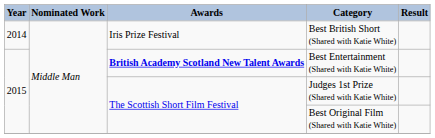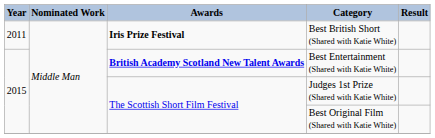 <table class="wikitable" style="font-size:90%">
 <tr style="text-align:center;">
 <th style="background:#B0C4DE;">Year</th>
 <th style="background:#B0C4DE;">Nominated Work</th>
 <th style="background:#B0C4DE;">Awards</th>
 <th style="background:#B0C4DE;">Category</th>
 <th style="background:#B0C4DE;">Result</th>
 </tr>
 <tr>
-<td>2014</td>
+<td>2011</td>
 <td rowspan=4><em>Middle Man</em></td>
-<td>Iris Prize Festival</td>
+<td><strong>Iris Prize Festival</strong></td>
 <td>Best British Short<br><small>(Shared with Katie White)</small></td>
 <td></td>
 </tr>
 <tr>
 <td rowspan=3>2015</td>
 <td><strong><a href='#'>British Academy Scotland New Talent Awards</a></strong></td>
 <td>Best Entertainment<br><small>(Shared with Katie White)</small></td>
 <td></td>
 </tr>
 <tr>
 <td rowspan=2><a href='#'>The Scottish Short Film Festival</a></td>
 <td>Judges 1st Prize<br><small>(Shared with Katie White)</small></td>
 <td></td>
 </tr>
 <tr>
 <td>Best Original Film<br><small>(Shared with Katie White)</small></td>
 <td></td>
 </tr>
 <tr>
 </tr>
 </table>
